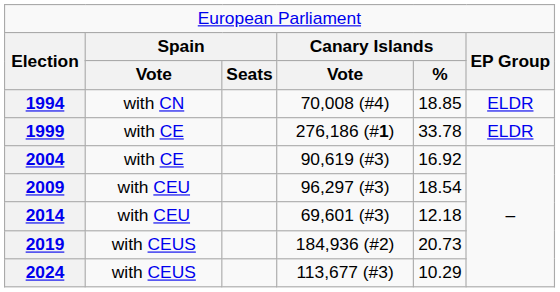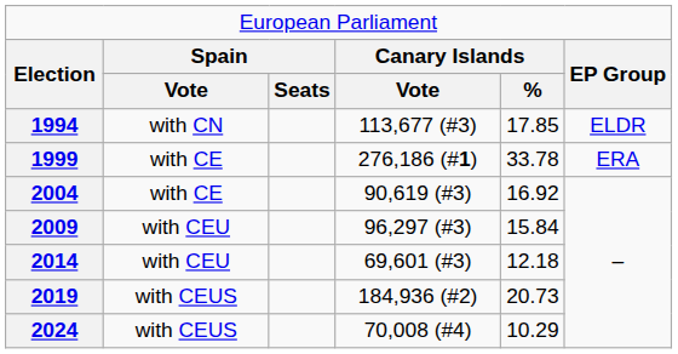 <table class="wikitable" style="font-size:97%; text-align:center">
 <tr>
 <td align="center" colspan="7"><a href='#'>European Parliament</a></td>
 </tr>
 <tr>
 <th width="65" rowspan="2">Election</th>
 <th colspan="2">Spain</th>
 <th colspan="2">Canary Islands</th>
 <th rowspan="2">EP Group</th>
 </tr>
 <tr>
 <th width="115">Vote</th>
 <th>Seats</th>
 <th width="115">Vote</th>
 <th width="40">%</th>
 </tr>
 <tr>
 <th><a href='#'>1994</a></th>
 <td>with <a href='#'>CN</a></td>
 <td></td>
-<td>70,008 (#4)</td>
-<td>18.85</td>
+<td>113,677 (#3)</td>
+<td>17.85</td>
 <td><a href='#'>ELDR</a></td>
 </tr>
 <tr>
 <th><a href='#'>1999</a></th>
 <td>with <a href='#'>CE</a></td>
 <td></td>
 <td>276,186 (#<strong>1</strong>)</td>
 <td>33.78</td>
-<td><a href='#'>ELDR</a></td>
+<td><a href='#'>ERA</a></td>
 </tr>
 <tr>
 <th><a href='#'>2004</a></th>
 <td>with <a href='#'>CE</a></td>
 <td></td>
 <td>90,619 (#3)</td>
 <td>16.92</td>
 <td rowspan="5">–</td>
 </tr>
 <tr>
 <th><a href='#'>2009</a></th>
 <td>with <a href='#'>CEU</a></td>
 <td></td>
 <td>96,297 (#3)</td>
-<td>18.54</td>
+<td>15.84</td>
 </tr>
 <tr>
 <th><a href='#'>2014</a></th>
 <td>with <a href='#'>CEU</a></td>
 <td></td>
 <td>69,601 (#3)</td>
 <td>12.18</td>
 </tr>
 <tr>
 <th><a href='#'>2019</a></th>
 <td>with <a href='#'>CEUS</a></td>
 <td></td>
 <td>184,936 (#2)</td>
 <td>20.73</td>
 </tr>
 <tr>
 <th><a href='#'>2024</a></th>
 <td>with <a href='#'>CEUS</a></td>
 <td></td>
-<td>113,677 (#3)</td>
+<td>70,008 (#4)</td>
 <td>10.29</td>
 </tr>
 </table>
